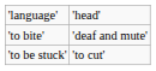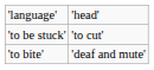 <table class="wikitable">
 <tr>
 <td> 'language'</td>
 <td> 'head'</td>
 </tr>
 <tr>
+<td> 'to be stuck'</td>
+<td> 'to cut'</td>
+</tr>
+<tr>
 <td> 'to bite'</td>
 <td> 'deaf and mute'</td>
 </tr>
-<tr>
-<td> 'to be stuck'</td>
-<td> 'to cut'</td>
-</tr>
 </table>
